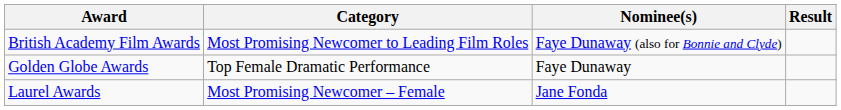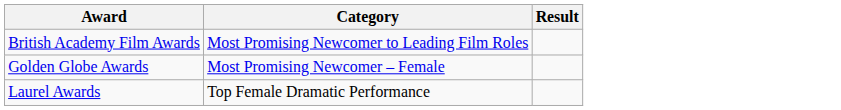 <table class="wikitable plainrowheaders">
 <tr>
 <th>Award</th>
 <th>Category</th>
-<th>Nominee(s)</th>
 <th>Result</th>
 </tr>
 <tr>
 <td><a href='#'>British Academy Film Awards</a></td>
 <td><a href='#'>Most Promising Newcomer to Leading Film Roles</a></td>
-<td><a href='#'>Faye Dunaway</a> <small>(also for <em><a href='#'>Bonnie and Clyde</a></em>)</small></td>
 <td></td>
 </tr>
 <tr>
 <td><a href='#'>Golden Globe Awards</a></td>
-<td>Top Female Dramatic Performance</td>
-<td>Faye Dunaway</td>
+<td><a href='#'>Most Promising Newcomer – Female</a></td>
 <td></td>
 </tr>
 <tr>
 <td><a href='#'>Laurel Awards</a></td>
-<td><a href='#'>Most Promising Newcomer – Female</a></td>
-<td><a href='#'>Jane Fonda</a></td>
+<td>Top Female Dramatic Performance</td>
 <td></td>
 </tr>
 </table>
